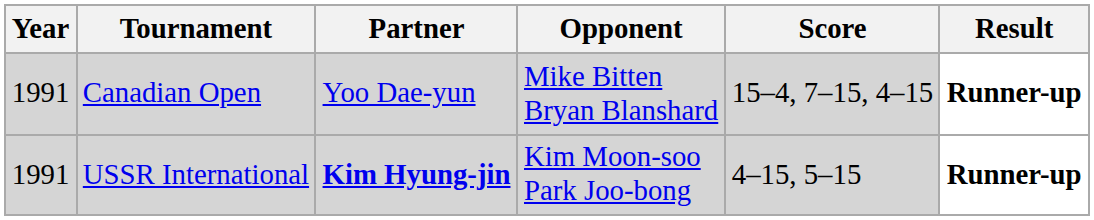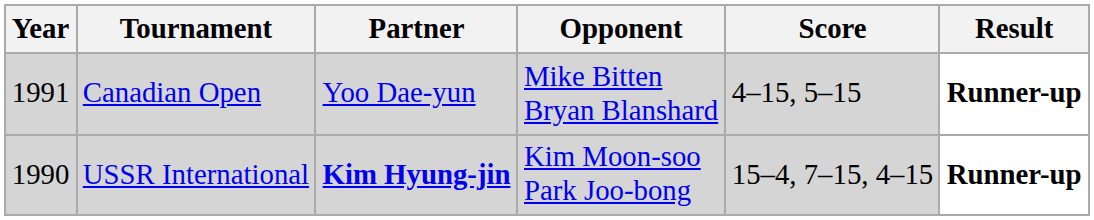 <table class="sortable wikitable" style="font-size: 90%;">
 <tr>
 <th>Year</th>
 <th>Tournament</th>
 <th>Partner</th>
 <th>Opponent</th>
 <th>Score</th>
 <th>Result</th>
 </tr>
 <tr style="background:#D5D5D5">
 <td align="center">1991</td>
 <td align="left"><a href='#'>Canadian Open</a></td>
 <td align="left"> <a href='#'>Yoo Dae-yun</a></td>
 <td align="left"> <a href='#'>Mike Bitten</a> <br>  <a href='#'>Bryan Blanshard</a></td>
-<td align="left">15–4, 7–15, 4–15</td>
+<td align="left">4–15, 5–15</td>
 <td style="text-align:left; background:white"> <strong>Runner-up</strong></td>
 </tr>
 <tr>
 </tr>
 <tr style="background:#D5D5D5">
-<td align="center">1991</td>
+<td align="center">1990</td>
 <td align="left"><a href='#'>USSR International</a></td>
 <td align="left"><strong> <a href='#'>Kim Hyung-jin</a></strong></td>
 <td align="left"> <a href='#'>Kim Moon-soo</a> <br>  <a href='#'>Park Joo-bong</a></td>
-<td align="left">4–15, 5–15</td>
+<td align="left">15–4, 7–15, 4–15</td>
 <td style="text-align:left; background:white"> <strong>Runner-up</strong></td>
 </tr>
 </table>
